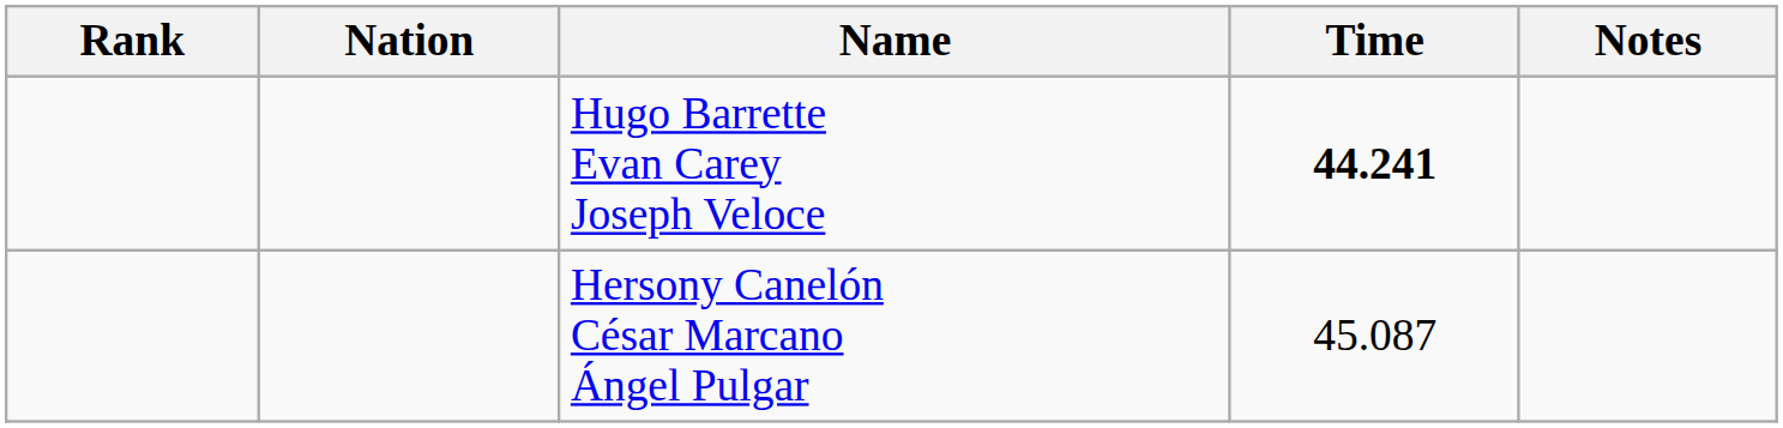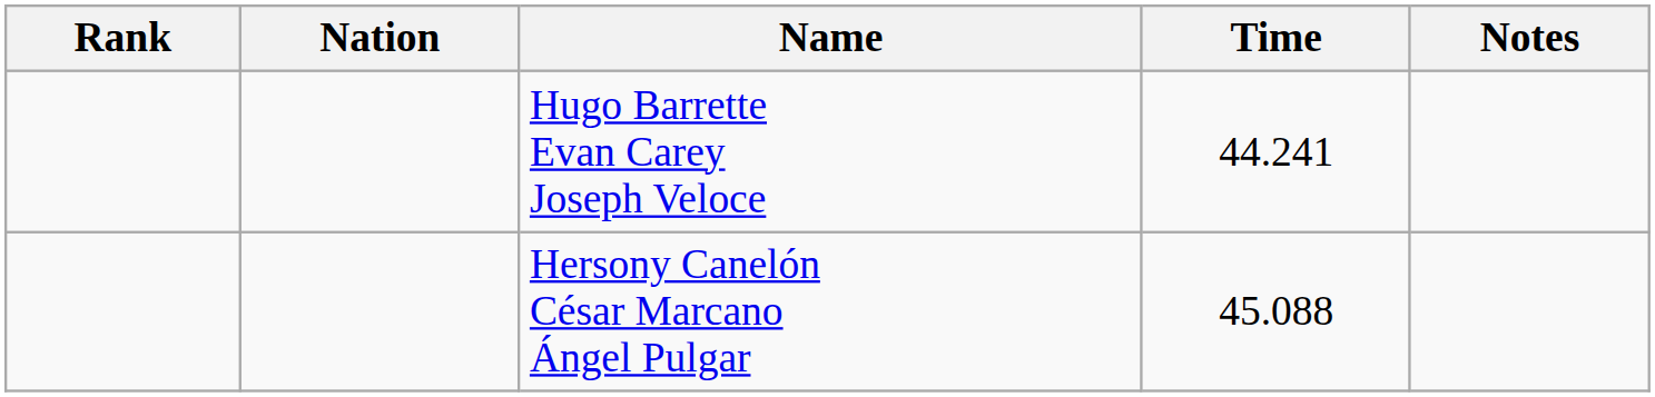 <table class="wikitable sortable" style="text-align:center"  width=50%>
 <tr>
 <th>Rank</th>
 <th>Nation</th>
 <th>Name</th>
 <th>Time</th>
 <th>Notes</th>
 </tr>
 <tr>
 <td></td>
 <td align=left></td>
 <td align=left><a href='#'>Hugo Barrette</a><br><a href='#'>Evan Carey</a><br><a href='#'>Joseph Veloce</a></td>
-<td><strong>44.241</strong></td>
+<td>44.241</td>
 <td></td>
 </tr>
 <tr>
 <td></td>
 <td align=left></td>
 <td align=left><a href='#'>Hersony Canelón</a><br><a href='#'>César Marcano</a><br><a href='#'>Ángel Pulgar</a></td>
-<td>45.087</td>
+<td>45.088</td>
 <td></td>
 </tr>
 </table>
